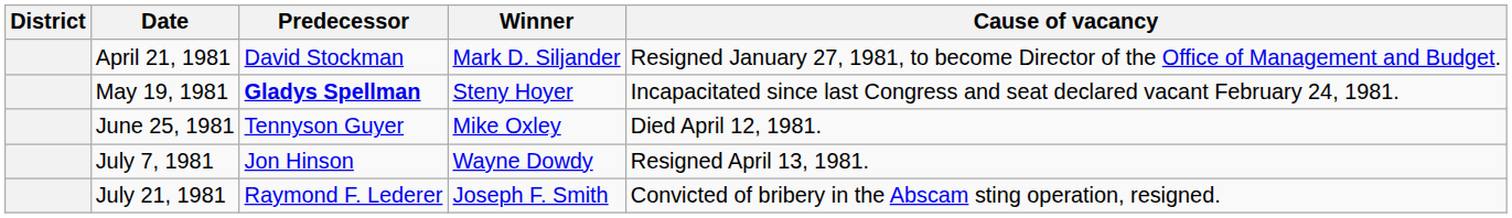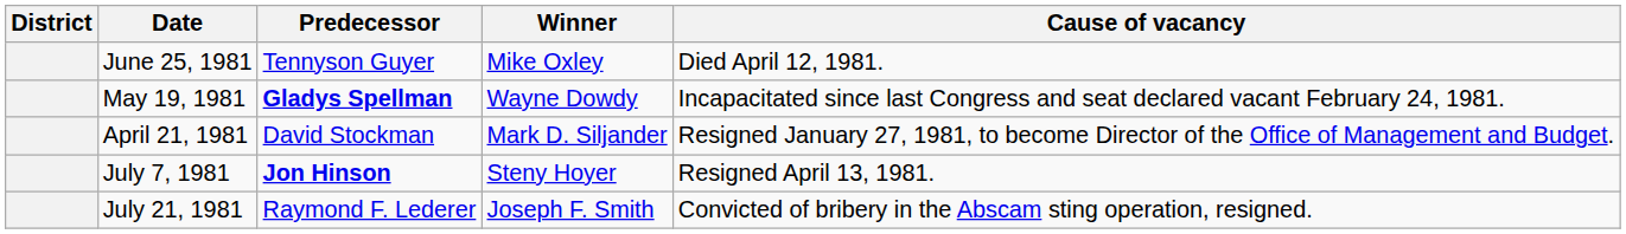 <table class="wikitable sortable">
 <tr valign=center>
 <th>District</th>
 <th>Date</th>
 <th>Predecessor</th>
 <th>Winner</th>
 <th>Cause of vacancy</th>
 </tr>
 <tr>
 <th></th>
+<td>June 25, 1981</td>
+<td><a href='#'>Tennyson Guyer</a></td>
+<td><a href='#'>Mike Oxley</a></td>
+<td>Died April 12, 1981.</td>
+</tr>
+<tr>
+<th></th>
+<td>May 19, 1981</td>
+<td><strong><a href='#'>Gladys Spellman</a></strong></td>
+<td><a href='#'>Wayne Dowdy</a></td>
+<td>Incapacitated since last Congress and seat declared vacant February 24, 1981.</td>
+</tr>
+<tr>
+<th></th>
 <td>April 21, 1981</td>
 <td><a href='#'>David Stockman</a></td>
 <td><a href='#'>Mark D. Siljander</a></td>
 <td>Resigned January 27, 1981, to become Director of the <a href='#'>Office of Management and Budget</a>.</td>
 </tr>
 <tr>
 <th></th>
-<td>May 19, 1981</td>
-<td><strong><a href='#'>Gladys Spellman</a></strong></td>
+<td>July 7, 1981</td>
+<td><strong><a href='#'>Jon Hinson</a></strong></td>
 <td><a href='#'>Steny Hoyer</a></td>
-<td>Incapacitated since last Congress and seat declared vacant February 24, 1981.</td>
-</tr>
-<tr>
-<th></th>
-<td>June 25, 1981</td>
-<td><a href='#'>Tennyson Guyer</a></td>
-<td><a href='#'>Mike Oxley</a></td>
-<td>Died April 12, 1981.</td>
-</tr>
-<tr>
-<th></th>
-<td>July 7, 1981</td>
-<td><a href='#'>Jon Hinson</a></td>
-<td><a href='#'>Wayne Dowdy</a></td>
 <td>Resigned April 13, 1981.</td>
 </tr>
 <tr>
 <th></th>
 <td>July 21, 1981</td>
 <td><a href='#'>Raymond F. Lederer</a></td>
 <td><a href='#'>Joseph F. Smith</a></td>
 <td>Convicted of bribery in the <a href='#'>Abscam</a> sting operation, resigned.</td>
 </tr>
 </table>
